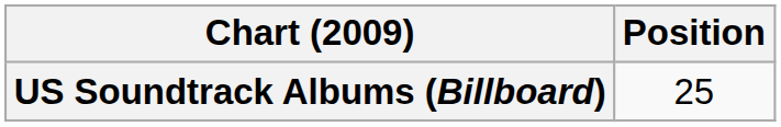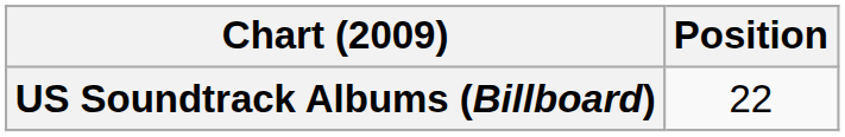 <table class="wikitable plainrowheaders" style="text-align:center">
 <tr>
 <th scope="col">Chart (2009)</th>
 <th scope="col">Position</th>
 </tr>
 <tr>
 <th scope="row">US Soundtrack Albums (<em>Billboard</em>)</th>
-<td>25</td>
+<td>22</td>
 </tr>
 </table>
